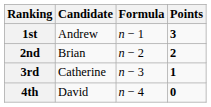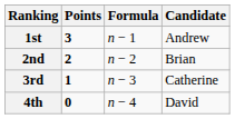 <table class="wikitable">
 <tr>
 <th>Ranking</th>
+<th>Points</th>
+<th>Formula</th>
 <th>Candidate</th>
-<th>Formula</th>
-<th>Points</th>
 </tr>
 <tr>
 <th>1st</th>
+<td><strong>3</strong></td>
+<td><em>n</em> − 1</td>
 <td>Andrew</td>
-<td><em>n</em> − 1</td>
-<td><strong>3</strong></td>
 </tr>
 <tr>
 <th>2nd</th>
+<td><strong>2</strong></td>
+<td><em>n</em> − 2</td>
 <td>Brian</td>
-<td><em>n</em> − 2</td>
-<td><strong>2</strong></td>
 </tr>
 <tr>
 <th>3rd</th>
+<td><strong>1</strong></td>
+<td><em>n</em> − 3</td>
 <td>Catherine</td>
-<td><em>n</em> − 3</td>
-<td><strong>1</strong></td>
 </tr>
 <tr>
 <th>4th</th>
+<td><strong>0</strong></td>
+<td><em>n</em> − 4</td>
 <td>David</td>
-<td><em>n</em> − 4</td>
-<td><strong>0</strong></td>
 </tr>
 </table>
